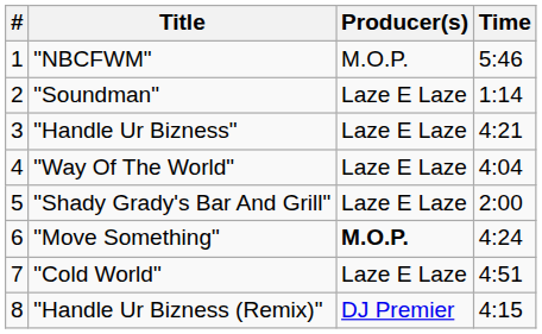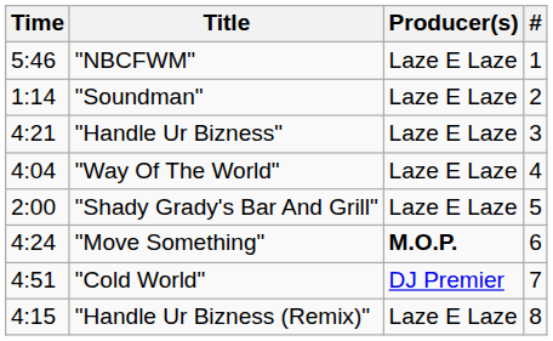 <table class="wikitable">
 <tr>
-<th align="center">#</th>
+<th align="center">Time</th>
 <th align="center">Title</th>
 <th align="center">Producer(s)</th>
-<th align="center">Time</th>
+<th align="center">#</th>
 </tr>
 <tr>
+<td>5:46</td>
+<td>"NBCFWM"</td>
+<td>Laze E Laze</td>
 <td>1</td>
-<td>"NBCFWM"</td>
-<td>M.O.P.</td>
-<td>5:46</td>
 </tr>
 <tr>
-<td>2</td>
+<td>1:14</td>
 <td>"Soundman"</td>
 <td>Laze E Laze</td>
-<td>1:14</td>
+<td>2</td>
 </tr>
 <tr>
-<td>3</td>
+<td>4:21</td>
 <td>"Handle Ur Bizness"</td>
 <td>Laze E Laze</td>
-<td>4:21</td>
+<td>3</td>
 </tr>
 <tr>
-<td>4</td>
+<td>4:04</td>
 <td>"Way Of The World"</td>
 <td>Laze E Laze</td>
-<td>4:04</td>
+<td>4</td>
 </tr>
 <tr>
-<td>5</td>
+<td>2:00</td>
 <td>"Shady Grady's Bar And Grill"</td>
 <td>Laze E Laze</td>
-<td>2:00</td>
+<td>5</td>
 </tr>
 <tr>
-<td>6</td>
+<td>4:24</td>
 <td>"Move Something"</td>
 <td><strong>M.O.P.</strong></td>
-<td>4:24</td>
+<td>6</td>
 </tr>
 <tr>
+<td>4:51</td>
+<td>"Cold World"</td>
+<td><a href='#'>DJ Premier</a></td>
 <td>7</td>
-<td>"Cold World"</td>
-<td>Laze E Laze</td>
-<td>4:51</td>
 </tr>
 <tr>
+<td>4:15</td>
+<td>"Handle Ur Bizness (Remix)"</td>
+<td>Laze E Laze</td>
 <td>8</td>
-<td>"Handle Ur Bizness (Remix)"</td>
-<td><a href='#'>DJ Premier</a></td>
-<td>4:15</td>
 </tr>
 </table>
